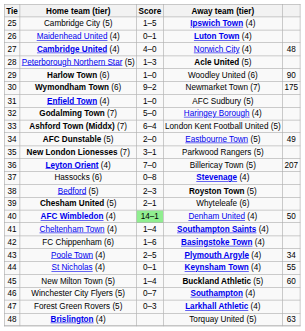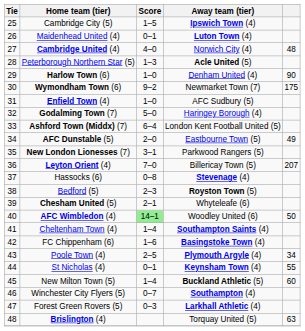 <table class="wikitable" style="text-align:center; font-size:85%">
 <tr>
 <th>Tie</th>
 <th>Home team (tier)</th>
 <th>Score</th>
 <th>Away team (tier)</th>
 <th></th>
 </tr>
 <tr>
 <td>25</td>
 <td>Cambridge City (5)</td>
 <td>1–5</td>
 <td><strong><a href='#'>Ipswich Town</a></strong> (4)</td>
 <td></td>
 </tr>
 <tr>
 <td>26</td>
 <td><a href='#'>Maidenhead United</a> (4)</td>
 <td>0–1</td>
 <td><strong><a href='#'>Luton Town</a></strong> (4)</td>
 <td></td>
 </tr>
 <tr>
 <td>27</td>
 <td><strong><a href='#'>Cambridge United</a></strong> (4)</td>
 <td>4–0</td>
 <td><a href='#'>Norwich City</a> (4)</td>
 <td>48</td>
 </tr>
 <tr>
 <td>28</td>
 <td><a href='#'>Peterborough Northern Star</a> (5)</td>
 <td>1–3</td>
 <td><strong>Acle United</strong> (5)</td>
 <td></td>
 </tr>
 <tr>
 <td>29</td>
 <td><strong>Harlow Town</strong> (6)</td>
 <td>1–0</td>
-<td>Woodley United (6)</td>
+<td><a href='#'>Denham United</a> (4)</td>
 <td>90</td>
 </tr>
 <tr>
 <td>30</td>
 <td><strong>Wymondham Town</strong> (6)</td>
 <td>9–2 </td>
 <td>Newmarket Town (7)</td>
 <td>175</td>
 </tr>
 <tr>
 <td>31</td>
 <td><strong><a href='#'>Enfield Town</a></strong> (4)</td>
 <td>1–0</td>
 <td>AFC Sudbury (5)</td>
 <td></td>
 </tr>
 <tr>
 <td>32</td>
 <td><strong>Godalming Town</strong> (7)</td>
 <td>5–0</td>
 <td><a href='#'>Haringey Borough</a> (4)</td>
 <td></td>
 </tr>
 <tr>
 <td>33</td>
 <td><strong>Ashford Town (Middx)</strong> (7)</td>
 <td>6–4</td>
 <td>London Kent Football United (5)</td>
 <td></td>
 </tr>
 <tr>
 <td>34</td>
 <td><strong>AFC Dunstable</strong> (5)</td>
 <td>2–0</td>
 <td><a href='#'>Eastbourne Town</a> (5)</td>
 <td>49</td>
 </tr>
 <tr>
 <td>35</td>
 <td><strong>New London Lionesses</strong> (7)</td>
 <td>3–1 </td>
 <td>Parkwood Rangers (5)</td>
 <td></td>
 </tr>
 <tr>
 <td>36</td>
 <td><strong><a href='#'>Leyton Orient</a></strong> (4)</td>
 <td>7–0</td>
 <td>Billericay Town (5)</td>
 <td>207</td>
 </tr>
 <tr>
 <td>37</td>
 <td>Hassocks (6)</td>
 <td>0–8</td>
 <td><strong><a href='#'>Stevenage</a></strong> (4)</td>
 <td></td>
 </tr>
 <tr>
 <td>38</td>
 <td><a href='#'>Bedford</a> (5)</td>
 <td>2–3</td>
 <td><strong>Royston Town</strong> (5)</td>
 <td></td>
 </tr>
 <tr>
 <td>39</td>
 <td><strong>Chesham United</strong> (5)</td>
 <td>2–1</td>
 <td>Whyteleafe (6)</td>
 <td></td>
 </tr>
 <tr>
 <td>40</td>
 <td><strong><a href='#'>AFC Wimbledon</a></strong> (4)</td>
 <td style="background: lightgreen;">14–1</td>
-<td><a href='#'>Denham United</a> (4)</td>
+<td>Woodley United (6)</td>
 <td>50</td>
 </tr>
 <tr>
 <td>41</td>
 <td><a href='#'>Cheltenham Town</a> (4)</td>
 <td>1–4</td>
 <td><strong><a href='#'>Southampton Saints</a></strong> (4)</td>
 <td></td>
 </tr>
 <tr>
 <td>42</td>
 <td>FC Chippenham (6)</td>
 <td>1–6</td>
 <td><strong><a href='#'>Basingstoke Town</a></strong> (4)</td>
 <td></td>
 </tr>
 <tr>
 <td>43</td>
 <td><a href='#'>Poole Town</a> (4)</td>
 <td>2–5</td>
 <td><strong><a href='#'>Plymouth Argyle</a></strong> (4)</td>
 <td>34</td>
 </tr>
 <tr>
 <td>44</td>
 <td><a href='#'>St Nicholas</a> (4)</td>
 <td>0–1</td>
 <td><strong><a href='#'>Keynsham Town</a></strong> (4)</td>
 <td>55</td>
 </tr>
 <tr>
 <td>45</td>
 <td>New Milton Town (5)</td>
 <td>1–4</td>
 <td><strong>Buckland Athletic</strong> (5)</td>
 <td>60</td>
 </tr>
 <tr>
 <td>46</td>
 <td>Winchester City Flyers (5)</td>
 <td>0–7</td>
 <td><strong><a href='#'>Southampton</a></strong> (4)</td>
 <td></td>
 </tr>
 <tr>
 <td>47</td>
 <td>Forest Green Rovers (5)</td>
 <td>0–3</td>
 <td><strong><a href='#'>Larkhall Athletic</a></strong> (4)</td>
 <td></td>
 </tr>
 <tr>
 <td>48</td>
 <td><strong><a href='#'>Brislington</a></strong> (4)</td>
 <td></td>
 <td>Torquay United (5)</td>
 <td>63</td>
 </tr>
 <tr>
 </tr>
 </table>
